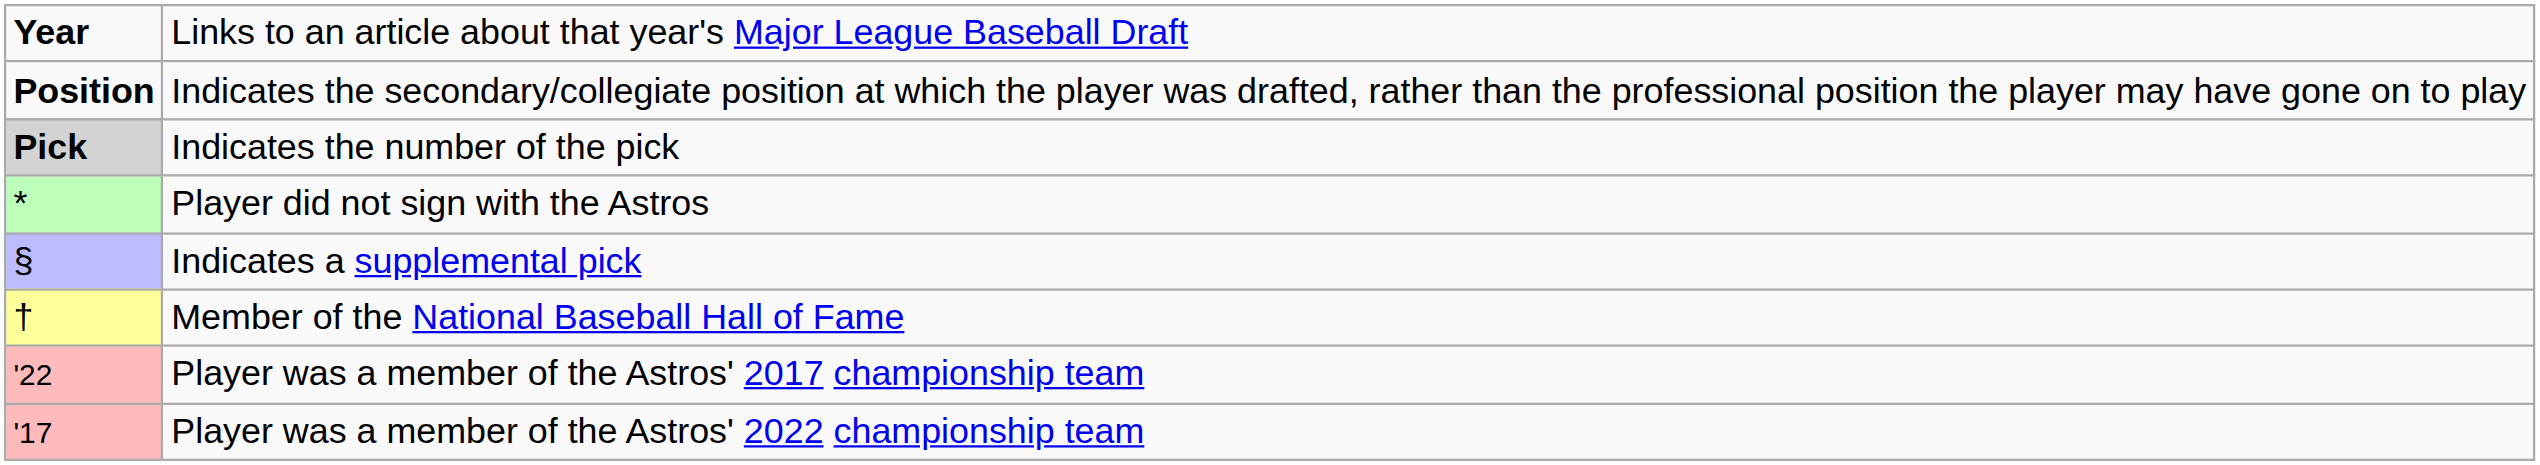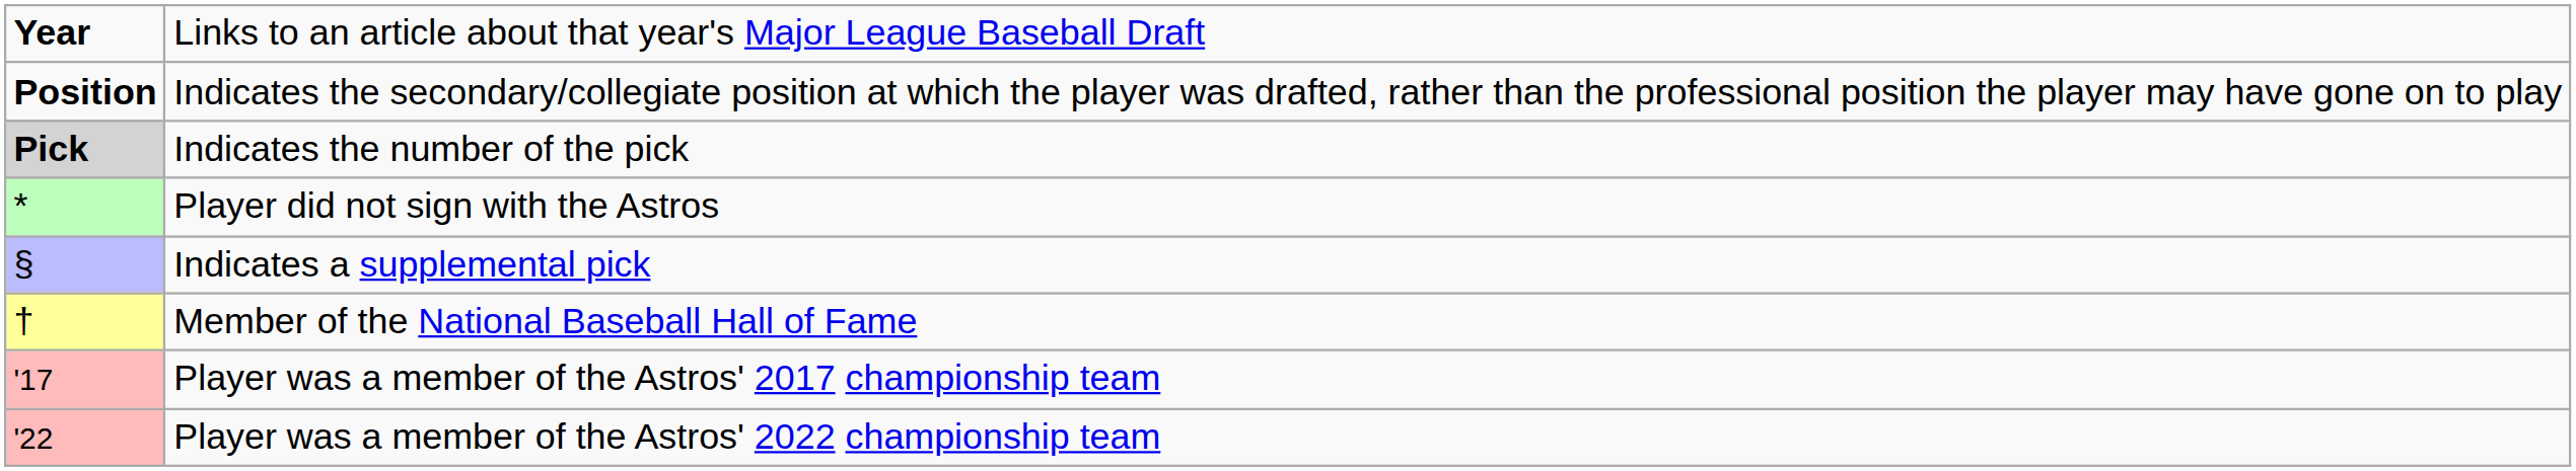 <table class="wikitable" border="1">
 <tr>
 <td><strong>Year</strong></td>
 <td>Links to an article about that year's <a href='#'>Major League Baseball Draft</a></td>
 </tr>
 <tr>
 <td><strong>Position</strong></td>
 <td>Indicates the secondary/collegiate position at which the player was drafted, rather than the professional position the player may have gone on to play</td>
 </tr>
 <tr>
 <td style="background: lightgrey;"><strong>Pick</strong></td>
 <td>Indicates the number of the pick</td>
 </tr>
 <tr>
 <td bgcolor="#bbffbb">*</td>
 <td>Player did not sign with the Astros</td>
 </tr>
 <tr>
 <td bgcolor="#bbbbff">§</td>
 <td>Indicates a <a href='#'>supplemental pick</a></td>
 </tr>
 <tr>
 <td style="background:#ff9;">†</td>
 <td>Member of the <a href='#'>National Baseball Hall of Fame</a></td>
 </tr>
 <tr>
-<td bgcolor="#ffbbbb"><small>'22</small></td>
+<td bgcolor="#ffbbbb"><small>'17</small></td>
 <td>Player was a member of the Astros' <a href='#'>2017</a> <a href='#'>championship team</a></td>
 </tr>
 <tr>
-<td bgcolor="#ffbbbb"><small>'17</small></td>
+<td bgcolor="#ffbbbb"><small>'22</small></td>
 <td>Player was a member of the Astros' <a href='#'>2022</a> <a href='#'>championship team</a></td>
 </tr>
 </table>
